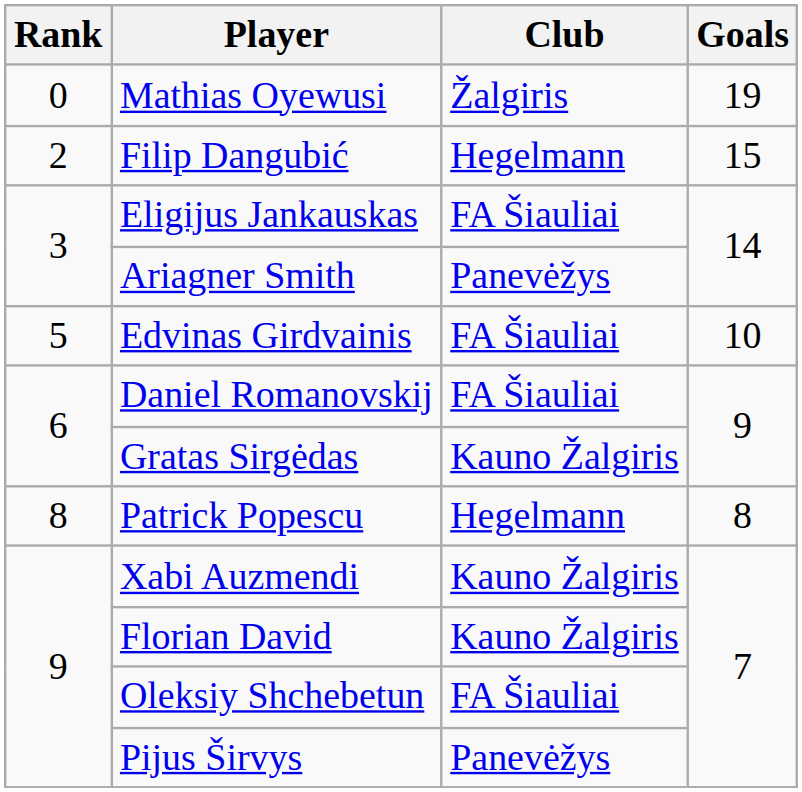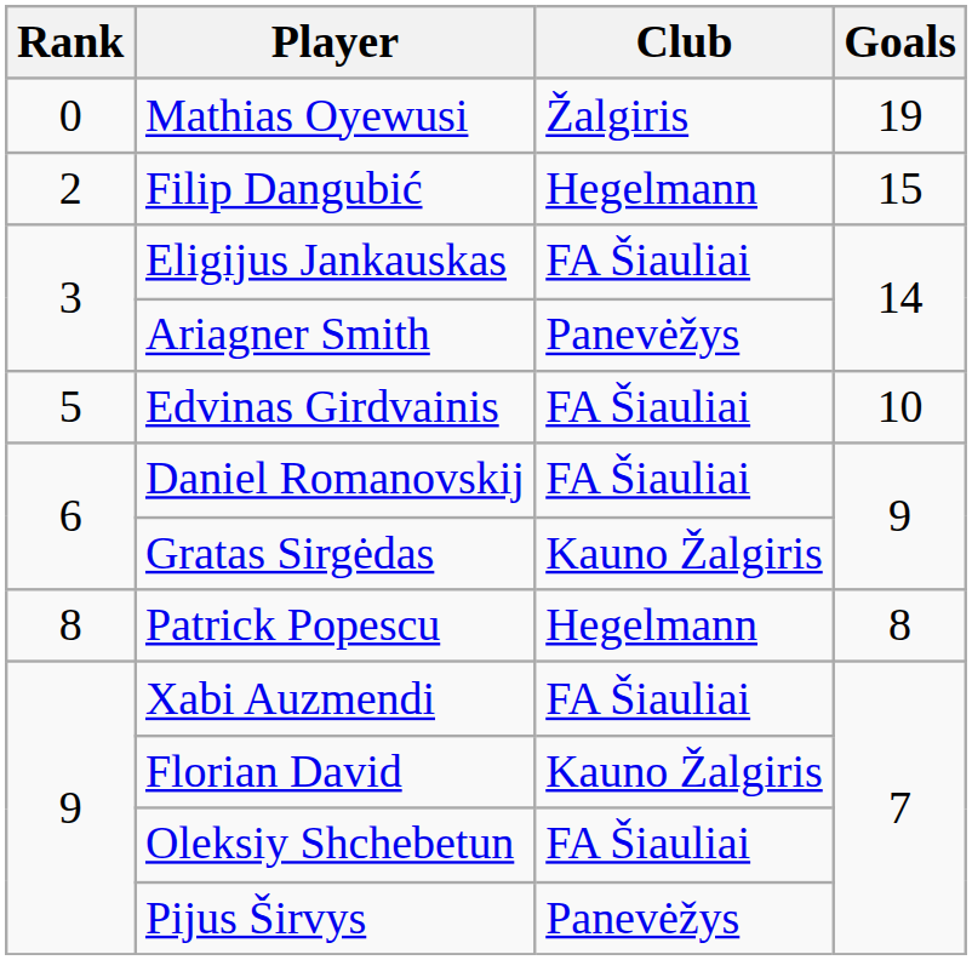 <table class="wikitable" style="text-align:center">
 <tr>
 <th>Rank</th>
 <th>Player</th>
 <th>Club</th>
 <th>Goals</th>
 </tr>
 <tr>
 <td>0</td>
 <td align="left"> <a href='#'>Mathias Oyewusi</a></td>
 <td align="left"><a href='#'>Žalgiris</a></td>
 <td>19</td>
 </tr>
 <tr>
 <td>2</td>
 <td align="left"> <a href='#'>Filip Dangubić</a></td>
 <td align="left"><a href='#'>Hegelmann</a></td>
 <td>15</td>
 </tr>
 <tr>
 <td rowspan="2">3</td>
 <td align="left"> <a href='#'>Eligijus Jankauskas</a></td>
 <td align="left"><a href='#'>FA Šiauliai</a></td>
 <td rowspan="2">14</td>
 </tr>
 <tr>
 <td align="left"> <a href='#'>Ariagner Smith</a></td>
 <td align="left"><a href='#'>Panevėžys</a></td>
 </tr>
 <tr>
 <td>5</td>
 <td align="left"> <a href='#'>Edvinas Girdvainis</a></td>
 <td align="left"><a href='#'>FA Šiauliai</a></td>
 <td>10</td>
 </tr>
 <tr>
 <td rowspan="2">6</td>
 <td align="left"> <a href='#'>Daniel Romanovskij</a></td>
 <td align="left"><a href='#'>FA Šiauliai</a></td>
 <td rowspan="2">9</td>
 </tr>
 <tr>
 <td align="left"> <a href='#'>Gratas Sirgėdas</a></td>
 <td align="left"><a href='#'>Kauno Žalgiris</a></td>
 </tr>
 <tr>
 <td>8</td>
 <td align="left"> <a href='#'>Patrick Popescu</a></td>
 <td align="left"><a href='#'>Hegelmann</a></td>
 <td>8</td>
 </tr>
 <tr>
 <td rowspan="4">9</td>
 <td align="left"> <a href='#'>Xabi Auzmendi</a></td>
-<td align="left"><a href='#'>Kauno Žalgiris</a></td>
+<td align="left"><a href='#'>FA Šiauliai</a></td>
 <td rowspan="4">7</td>
 </tr>
 <tr>
 <td align="left"> <a href='#'>Florian David</a></td>
 <td align="left"><a href='#'>Kauno Žalgiris</a></td>
 </tr>
 <tr>
 <td align="left"> <a href='#'>Oleksiy Shchebetun</a></td>
 <td align="left"><a href='#'>FA Šiauliai</a></td>
 </tr>
 <tr>
 <td align="left"> <a href='#'>Pijus Širvys</a></td>
 <td align="left"><a href='#'>Panevėžys</a></td>
 </tr>
 </table>
